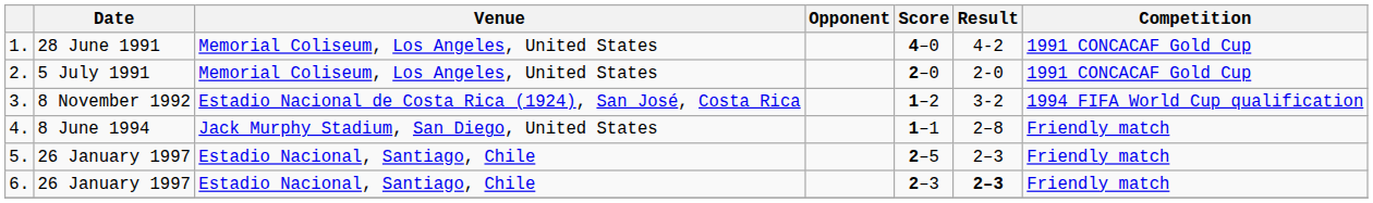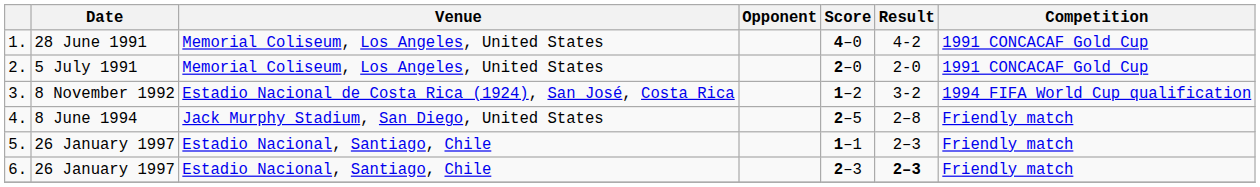 <table class="wikitable">
 <tr>
 <th></th>
 <th>Date</th>
 <th>Venue</th>
 <th>Opponent</th>
 <th>Score</th>
 <th>Result</th>
 <th>Competition</th>
 </tr>
 <tr>
 <td align="center">1.</td>
 <td>28 June 1991</td>
 <td><a href='#'>Memorial Coliseum</a>, <a href='#'>Los Angeles</a>, United States</td>
 <td></td>
 <td align="center"><strong>4</strong>–0</td>
 <td align="center">4-2</td>
 <td><a href='#'>1991 CONCACAF Gold Cup</a></td>
 </tr>
 <tr>
 <td align="center">2.</td>
 <td>5 July 1991</td>
 <td><a href='#'>Memorial Coliseum</a>, <a href='#'>Los Angeles</a>, United States</td>
 <td></td>
 <td align="center"><strong>2</strong>–0</td>
 <td align="center">2-0</td>
 <td><a href='#'>1991 CONCACAF Gold Cup</a></td>
 </tr>
 <tr>
 <td align="center">3.</td>
 <td>8 November 1992</td>
 <td><a href='#'>Estadio Nacional de Costa Rica (1924)</a>, <a href='#'>San José</a>, <a href='#'>Costa Rica</a></td>
 <td></td>
 <td align="center"><strong>1</strong>–2</td>
 <td align="center">3-2</td>
 <td><a href='#'>1994 FIFA World Cup qualification</a></td>
 </tr>
 <tr>
 <td align="center">4.</td>
 <td>8 June 1994</td>
 <td><a href='#'>Jack Murphy Stadium</a>, <a href='#'>San Diego</a>, United States</td>
 <td></td>
-<td align="center"><strong>1</strong>–1</td>
+<td align="center"><strong>2</strong>–5</td>
 <td align="center">2–8</td>
 <td><a href='#'>Friendly match</a></td>
 </tr>
 <tr>
 <td align="center">5.</td>
 <td>26 January 1997</td>
 <td><a href='#'>Estadio Nacional</a>, <a href='#'>Santiago</a>, <a href='#'>Chile</a></td>
 <td></td>
-<td align="center"><strong>2</strong>–5</td>
+<td align="center"><strong>1</strong>–1</td>
 <td align="center">2–3</td>
 <td><a href='#'>Friendly match</a></td>
 </tr>
 <tr>
 <td align="center">6.</td>
 <td>26 January 1997</td>
 <td><a href='#'>Estadio Nacional</a>, <a href='#'>Santiago</a>, <a href='#'>Chile</a></td>
 <td></td>
 <td align="center"><strong>2</strong>–3</td>
 <td align="center"><strong>2–3</strong></td>
 <td><a href='#'>Friendly match</a></td>
 </tr>
 <tr>
 </tr>
 </table>
